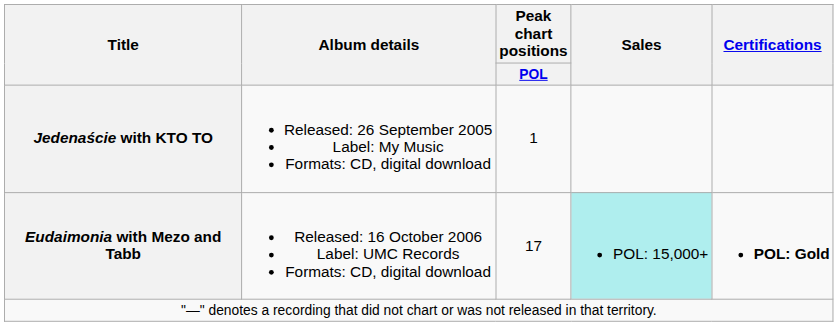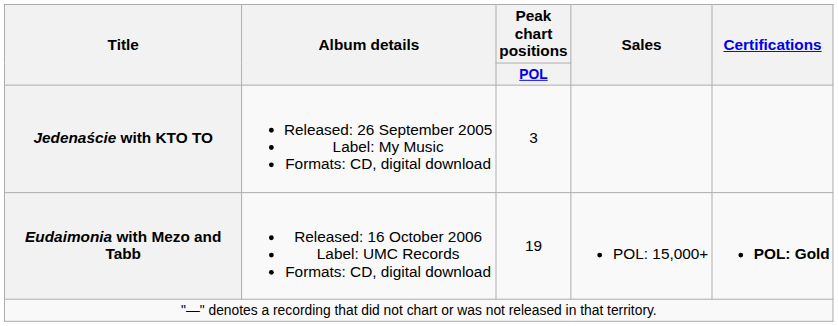 <table class="wikitable plainrowheaders" style="text-align:center;">
 <tr>
 <th scope="col" rowspan="2" style="width:15em;">Title</th>
 <th scope="col" rowspan="2">Album details</th>
 <th scope="col" colspan="1">Peak chart positions</th>
 <th scope="col" rowspan="2">Sales</th>
 <th scope="col" rowspan="2"><a href='#'>Certifications</a></th>
 </tr>
 <tr>
 <th scope="col" style="width:3em;font-size:90%;"><a href='#'>POL</a><br></th>
 </tr>
 <tr>
 <th scope="row"><em>Jedenaście</em> with KTO TO</th>
 <td><br><ul><li>Released: 26 September 2005</li><li>Label: My Music</li><li>Formats: CD, digital download</li></ul></td>
-<td>1</td>
+<td>3</td>
 <td></td>
 <td></td>
 </tr>
 <tr>
 <th scope="row"><em>Eudaimonia</em> with Mezo and Tabb</th>
 <td><br><ul><li>Released: 16 October 2006</li><li>Label: UMC Records</li><li>Formats: CD, digital download</li></ul></td>
-<td>17</td>
-<td style="background: paleturquoise;"><br><ul><li>POL: 15,000+</li></ul></td>
+<td>19</td>
+<td><br><ul><li>POL: 15,000+</li></ul></td>
 <td><strong><br><ul><li>POL: Gold</li></ul></strong></td>
 </tr>
 <tr>
 <td colspan="20" style="font-size:90%">"—" denotes a recording that did not chart or was not released in that territory.</td>
 </tr>
 </table>
